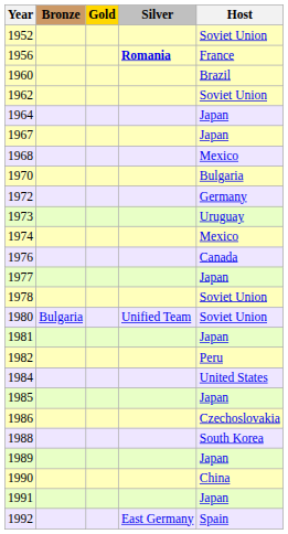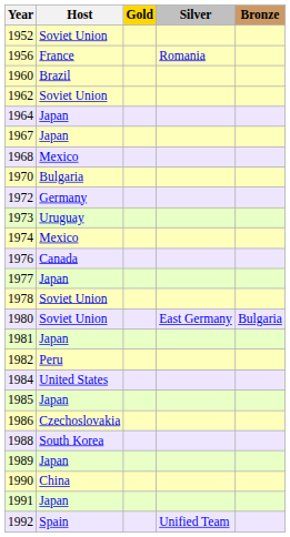 <table class="wikitable">
 <tr>
 <th>Year</th>
-<th style="background: #cc9966">Bronze</th>
+<th>Host</th>
 <th style="background: #ffd700">Gold</th>
 <th style="background: #c0c0c0">Silver</th>
-<th>Host</th>
+<th style="background: #cc9966">Bronze</th>
 </tr>
 <tr style="background: #FFFFBC">
 <td>1952</td>
+<td><a href='#'>Soviet Union</a></td>
 <td></td>
 <td></td>
 <td></td>
-<td><a href='#'>Soviet Union</a></td>
 </tr>
 <tr style="background: #FFFFBC">
 <td>1956</td>
+<td><a href='#'>France</a></td>
 <td></td>
+<td> <a href='#'>Romania</a></td>
 <td></td>
-<td><strong> <a href='#'>Romania</a></strong></td>
-<td><a href='#'>France</a></td>
 </tr>
 <tr style="background: #FFFFBC">
 <td>1960</td>
+<td><a href='#'>Brazil</a></td>
 <td></td>
 <td></td>
 <td></td>
-<td><a href='#'>Brazil</a></td>
 </tr>
 <tr style="background: #FFFFBC">
 <td>1962</td>
+<td><a href='#'>Soviet Union</a></td>
 <td></td>
 <td></td>
 <td></td>
-<td><a href='#'>Soviet Union</a></td>
 </tr>
 <tr style="background: #EEE6FF">
 <td>1964</td>
+<td><a href='#'>Japan</a></td>
 <td></td>
 <td></td>
 <td></td>
-<td><a href='#'>Japan</a></td>
 </tr>
 <tr style="background: #FFFFBC">
 <td>1967</td>
+<td><a href='#'>Japan</a></td>
 <td></td>
 <td></td>
 <td></td>
-<td><a href='#'>Japan</a></td>
 </tr>
 <tr style="background: #EEE6FF">
 <td>1968</td>
+<td><a href='#'>Mexico</a></td>
 <td></td>
 <td></td>
 <td></td>
-<td><a href='#'>Mexico</a></td>
 </tr>
 <tr style="background: #FFFFBC">
 <td>1970</td>
+<td><a href='#'>Bulgaria</a></td>
 <td></td>
 <td></td>
 <td></td>
-<td><a href='#'>Bulgaria</a></td>
 </tr>
 <tr style="background: #EEE6FF">
 <td>1972</td>
+<td><a href='#'>Germany</a></td>
 <td></td>
 <td></td>
 <td></td>
-<td><a href='#'>Germany</a></td>
 </tr>
 <tr style="background: #E8FFC6">
 <td>1973</td>
+<td><a href='#'>Uruguay</a></td>
 <td></td>
 <td></td>
 <td></td>
-<td><a href='#'>Uruguay</a></td>
 </tr>
 <tr style="background: #FFFFBC">
 <td>1974</td>
+<td><a href='#'>Mexico</a></td>
 <td></td>
 <td></td>
 <td></td>
-<td><a href='#'>Mexico</a></td>
 </tr>
 <tr style="background: #EEE6FF">
 <td>1976</td>
+<td><a href='#'>Canada</a></td>
 <td></td>
 <td></td>
 <td></td>
-<td><a href='#'>Canada</a></td>
 </tr>
 <tr style="background: #E8FFC6">
 <td>1977</td>
+<td><a href='#'>Japan</a></td>
 <td></td>
 <td></td>
 <td></td>
-<td><a href='#'>Japan</a></td>
 </tr>
 <tr style="background: #FFFFBC">
 <td>1978</td>
+<td><a href='#'>Soviet Union</a></td>
 <td></td>
 <td></td>
 <td></td>
-<td><a href='#'>Soviet Union</a></td>
 </tr>
 <tr style="background: #EEE6FF">
 <td>1980</td>
+<td><a href='#'>Soviet Union</a></td>
+<td></td>
+<td> <a href='#'>East Germany</a></td>
 <td> <a href='#'>Bulgaria</a></td>
-<td></td>
-<td> <a href='#'>Unified Team</a></td>
-<td><a href='#'>Soviet Union</a></td>
 </tr>
 <tr style="background: #E8FFC6">
 <td>1981</td>
+<td><a href='#'>Japan</a></td>
 <td></td>
 <td></td>
 <td></td>
-<td><a href='#'>Japan</a></td>
 </tr>
 <tr style="background: #FFFFBC">
 <td>1982</td>
+<td><a href='#'>Peru</a></td>
 <td></td>
 <td></td>
 <td></td>
-<td><a href='#'>Peru</a></td>
 </tr>
 <tr style="background: #EEE6FF">
 <td>1984</td>
+<td><a href='#'>United States</a></td>
 <td></td>
 <td></td>
 <td></td>
-<td><a href='#'>United States</a></td>
 </tr>
 <tr style="background: #E8FFC6">
 <td>1985</td>
+<td><a href='#'>Japan</a></td>
 <td></td>
 <td></td>
 <td></td>
-<td><a href='#'>Japan</a></td>
 </tr>
 <tr style="background: #FFFFBC">
 <td>1986</td>
+<td><a href='#'>Czechoslovakia</a></td>
 <td></td>
 <td></td>
 <td></td>
-<td><a href='#'>Czechoslovakia</a></td>
 </tr>
 <tr style="background: #EEE6FF">
 <td>1988</td>
+<td><a href='#'>South Korea</a></td>
 <td></td>
 <td></td>
 <td></td>
-<td><a href='#'>South Korea</a></td>
 </tr>
 <tr style="background: #E8FFC6">
 <td>1989</td>
+<td><a href='#'>Japan</a></td>
 <td></td>
 <td></td>
 <td></td>
-<td><a href='#'>Japan</a></td>
 </tr>
 <tr style="background: #FFFFBC">
 <td>1990</td>
+<td><a href='#'>China</a></td>
 <td></td>
 <td></td>
 <td></td>
-<td><a href='#'>China</a></td>
 </tr>
 <tr style="background: #E8FFC6">
 <td>1991</td>
+<td><a href='#'>Japan</a></td>
 <td></td>
 <td></td>
 <td></td>
-<td><a href='#'>Japan</a></td>
 </tr>
 <tr style="background: #EEE6FF">
 <td>1992</td>
+<td><a href='#'>Spain</a></td>
 <td></td>
+<td> <a href='#'>Unified Team</a></td>
 <td></td>
-<td> <a href='#'>East Germany</a></td>
-<td><a href='#'>Spain</a></td>
 </tr>
 </table>
